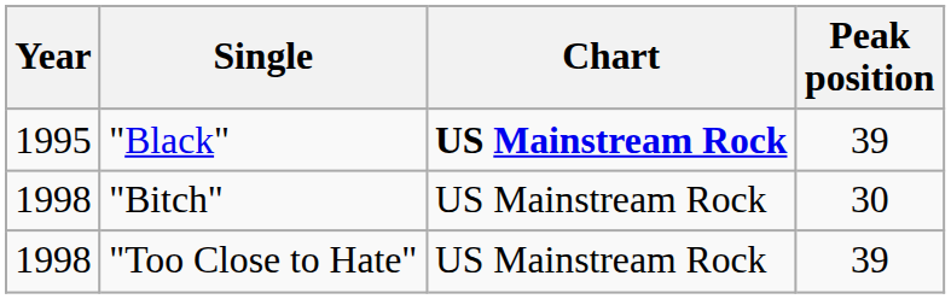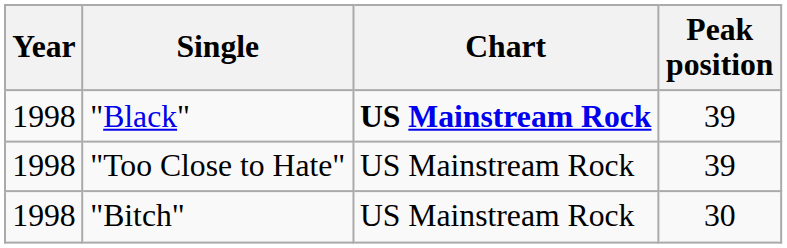 <table class="wikitable">
 <tr>
 <th>Year</th>
 <th>Single</th>
 <th>Chart</th>
 <th>Peak<br>position</th>
 </tr>
 <tr>
-<td>1995</td>
+<td>1998</td>
 <td>"<a href='#'>Black</a>"</td>
 <td><strong>US <a href='#'>Mainstream Rock</a></strong></td>
+<td align="center">39</td>
+</tr>
+<tr>
+<td>1998</td>
+<td>"Too Close to Hate"</td>
+<td>US Mainstream Rock</td>
 <td align="center">39</td>
 </tr>
 <tr>
 <td>1998</td>
 <td>"Bitch"</td>
 <td>US Mainstream Rock</td>
 <td align="center">30</td>
 </tr>
-<tr>
-<td>1998</td>
-<td>"Too Close to Hate"</td>
-<td>US Mainstream Rock</td>
-<td align="center">39</td>
-</tr>
 </table>
